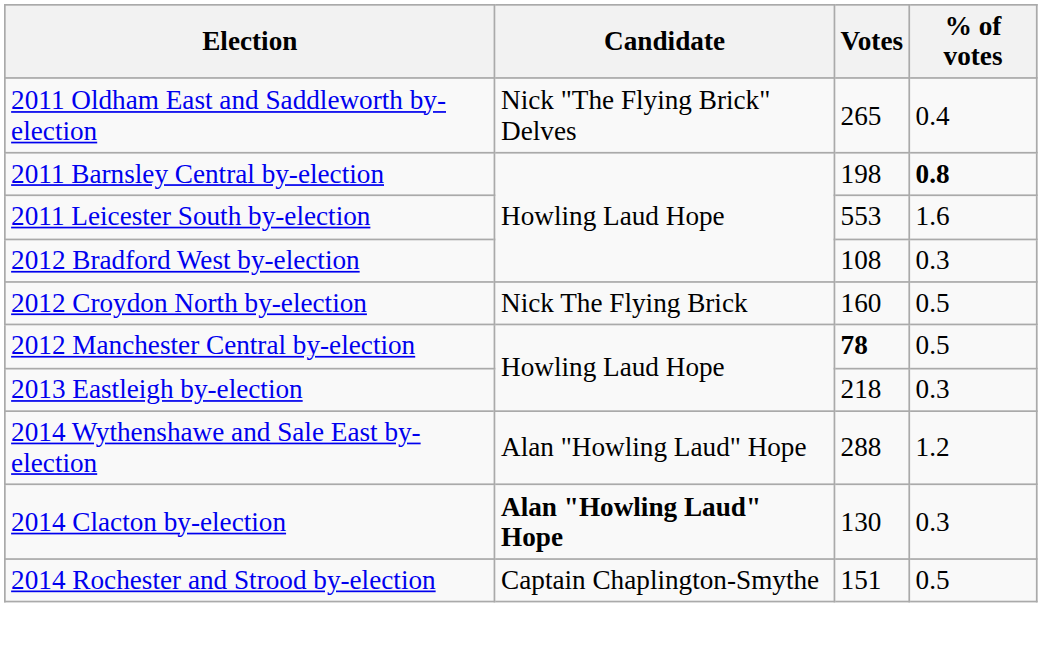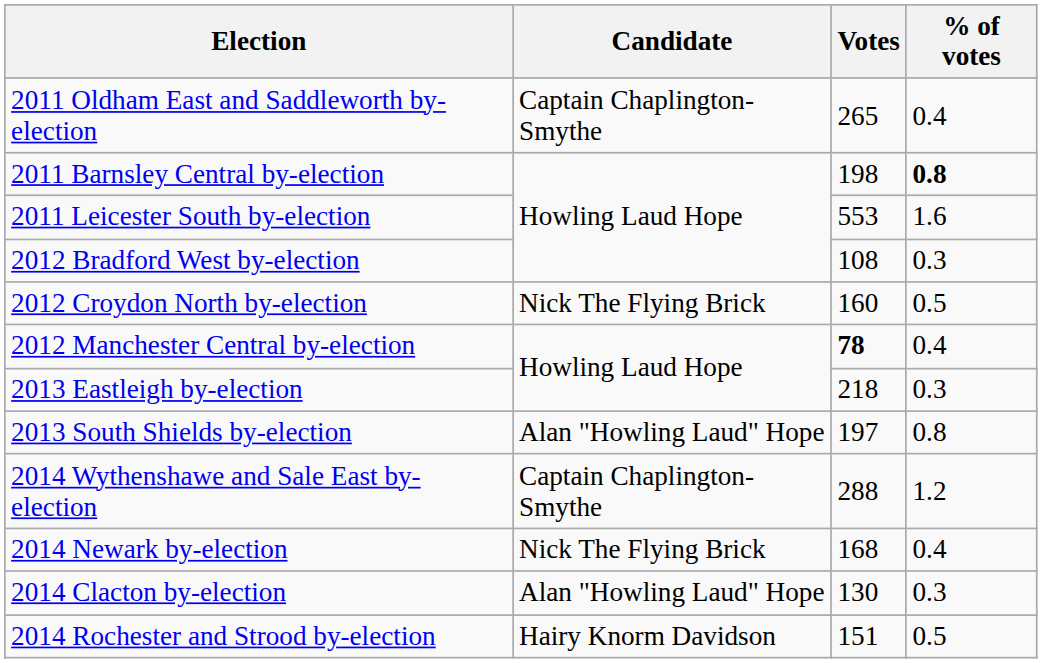 <table class="wikitable">
 <tr>
 <th>Election</th>
 <th>Candidate</th>
 <th>Votes</th>
 <th>% of votes</th>
 </tr>
 <tr>
 <td><a href='#'>2011 Oldham East and Saddleworth by-election</a></td>
-<td>Nick "The Flying Brick" Delves</td>
+<td>Captain Chaplington-Smythe</td>
 <td>265</td>
 <td>0.4</td>
 </tr>
 <tr>
 <td><a href='#'>2011 Barnsley Central by-election</a></td>
 <td rowspan="3">Howling Laud Hope</td>
 <td>198</td>
 <td><strong>0.8</strong></td>
 </tr>
 <tr>
 <td><a href='#'>2011 Leicester South by-election</a></td>
 <td>553</td>
 <td>1.6</td>
 </tr>
 <tr>
 <td><a href='#'>2012 Bradford West by-election</a></td>
 <td>108</td>
 <td>0.3</td>
 </tr>
 <tr>
 <td><a href='#'>2012 Croydon North by-election</a></td>
 <td>Nick The Flying Brick</td>
 <td>160</td>
 <td>0.5</td>
 </tr>
 <tr>
 <td><a href='#'>2012 Manchester Central by-election</a></td>
 <td rowspan="2">Howling Laud Hope</td>
 <td><strong>78</strong></td>
-<td>0.5</td>
+<td>0.4</td>
 </tr>
 <tr>
 <td><a href='#'>2013 Eastleigh by-election</a></td>
 <td>218</td>
 <td>0.3</td>
 </tr>
 <tr>
+<td><a href='#'>2013 South Shields by-election</a></td>
+<td>Alan "Howling Laud" Hope</td>
+<td>197</td>
+<td>0.8</td>
+</tr>
+<tr>
 <td><a href='#'>2014 Wythenshawe and Sale East by-election</a></td>
-<td>Alan "Howling Laud" Hope</td>
+<td>Captain Chaplington-Smythe</td>
 <td>288</td>
 <td>1.2</td>
 </tr>
 <tr>
+<td><a href='#'>2014 Newark by-election</a></td>
+<td>Nick The Flying Brick</td>
+<td>168</td>
+<td>0.4</td>
+</tr>
+<tr>
 <td><a href='#'>2014 Clacton by-election</a></td>
-<td><strong>Alan "Howling Laud" Hope</strong></td>
+<td>Alan "Howling Laud" Hope</td>
 <td>130</td>
 <td>0.3</td>
 </tr>
 <tr>
 <td><a href='#'>2014 Rochester and Strood by-election</a></td>
-<td>Captain Chaplington-Smythe</td>
+<td>Hairy Knorm Davidson</td>
 <td>151</td>
 <td>0.5</td>
 </tr>
 </table>
